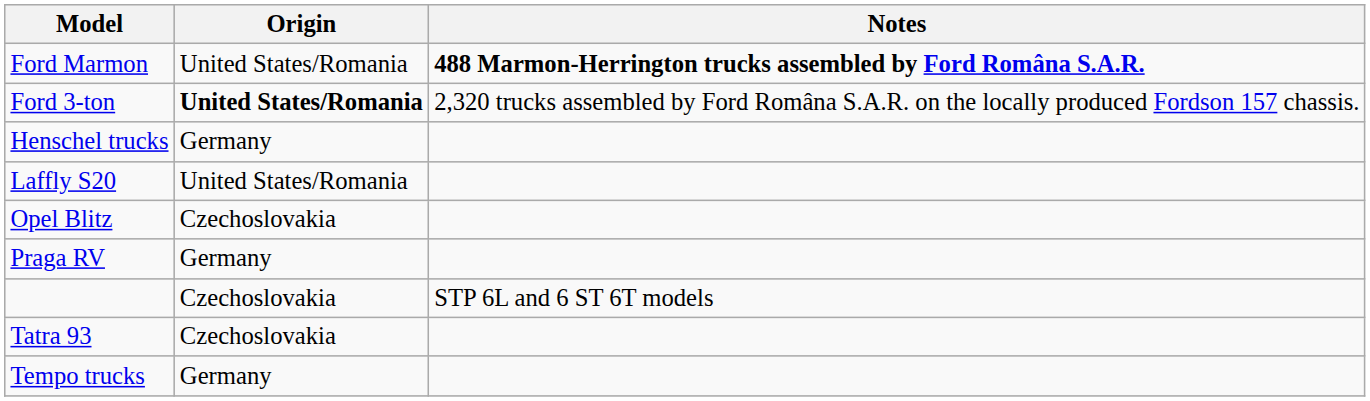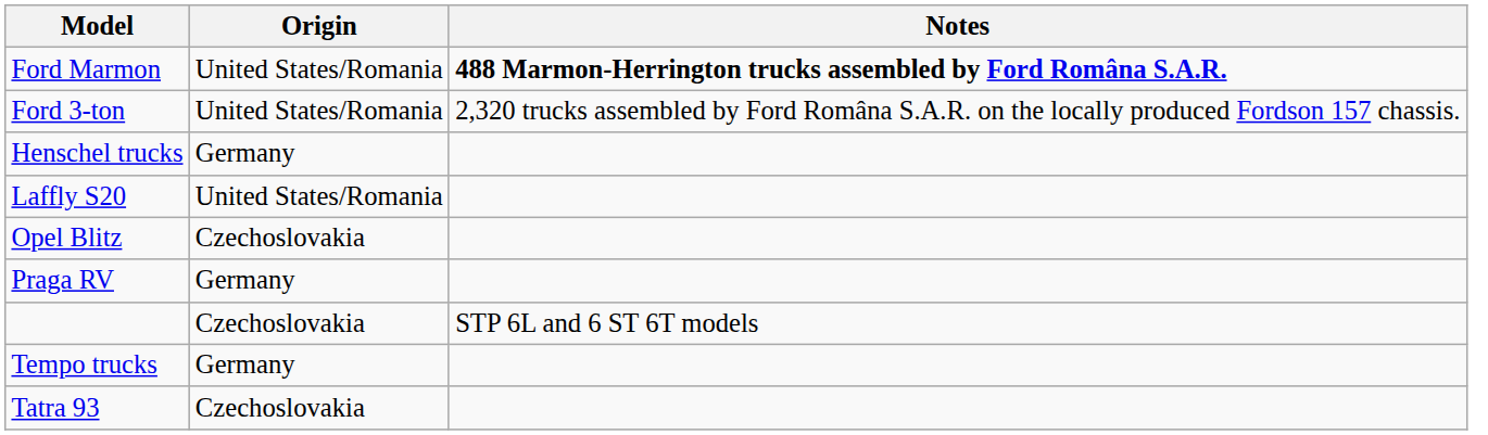 <table class="wikitable">
 <tr>
 <th>Model</th>
 <th>Origin</th>
 <th>Notes</th>
 </tr>
 <tr>
 <td><a href='#'>Ford Marmon</a></td>
 <td>United States/Romania</td>
 <td><strong>488 Marmon-Herrington trucks assembled by <a href='#'>Ford Româna S.A.R.</a></strong></td>
 </tr>
 <tr>
 <td><a href='#'>Ford 3-ton</a></td>
-<td><strong>United States/Romania</strong></td>
+<td>United States/Romania</td>
 <td>2,320 trucks assembled by Ford Româna S.A.R. on the locally produced <a href='#'>Fordson 157</a> chassis.</td>
 </tr>
 <tr>
 <td><a href='#'>Henschel trucks</a></td>
 <td>Germany</td>
 <td></td>
 </tr>
 <tr>
 <td><a href='#'>Laffly S20</a></td>
 <td>United States/Romania</td>
 <td></td>
 </tr>
 <tr>
 <td><a href='#'>Opel Blitz</a></td>
 <td>Czechoslovakia</td>
 <td></td>
 </tr>
 <tr>
 <td><a href='#'>Praga RV</a></td>
 <td>Germany</td>
 <td></td>
 </tr>
 <tr>
 <td></td>
 <td>Czechoslovakia</td>
 <td>STP 6L and 6 ST 6T models</td>
 </tr>
 <tr>
+<td><a href='#'>Tempo trucks</a></td>
+<td>Germany</td>
+<td></td>
+</tr>
+<tr>
 <td><a href='#'>Tatra 93</a></td>
 <td>Czechoslovakia</td>
 <td></td>
 </tr>
-<tr>
-<td><a href='#'>Tempo trucks</a></td>
-<td>Germany</td>
-<td></td>
-</tr>
 </table>
